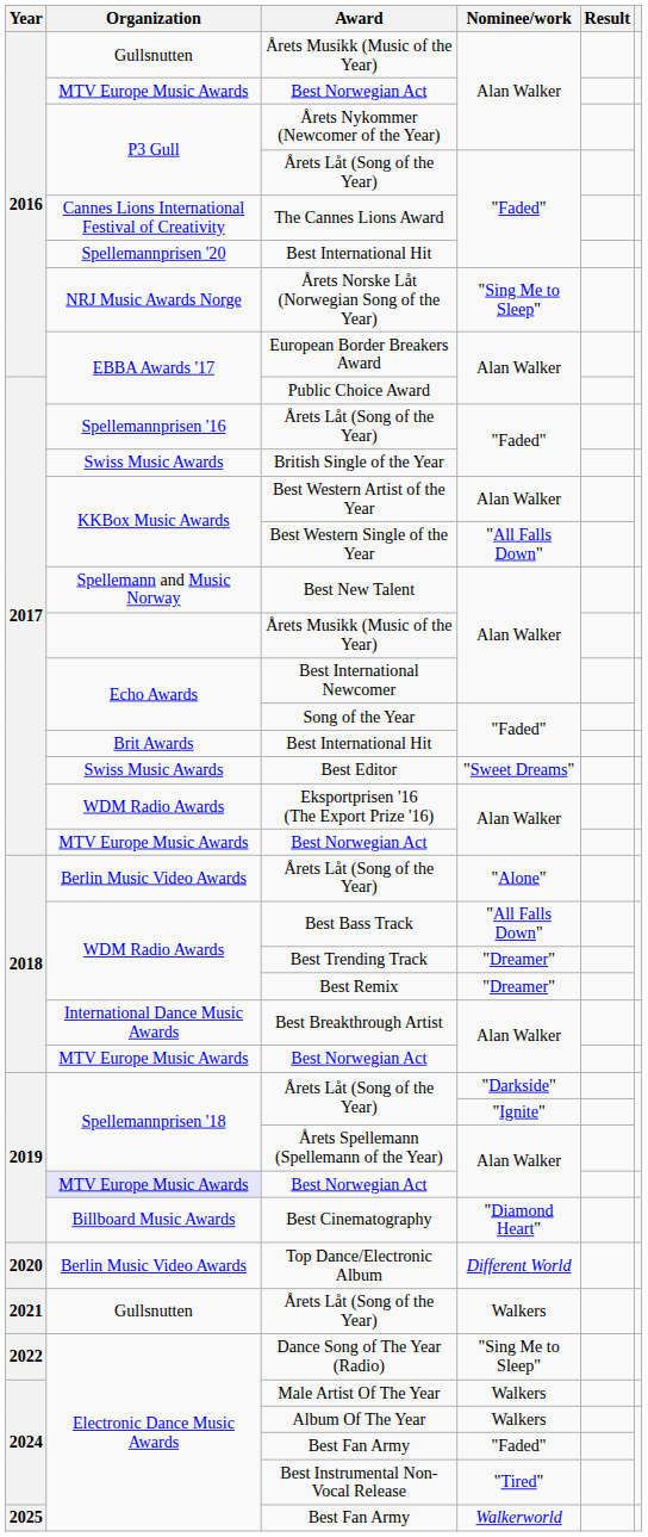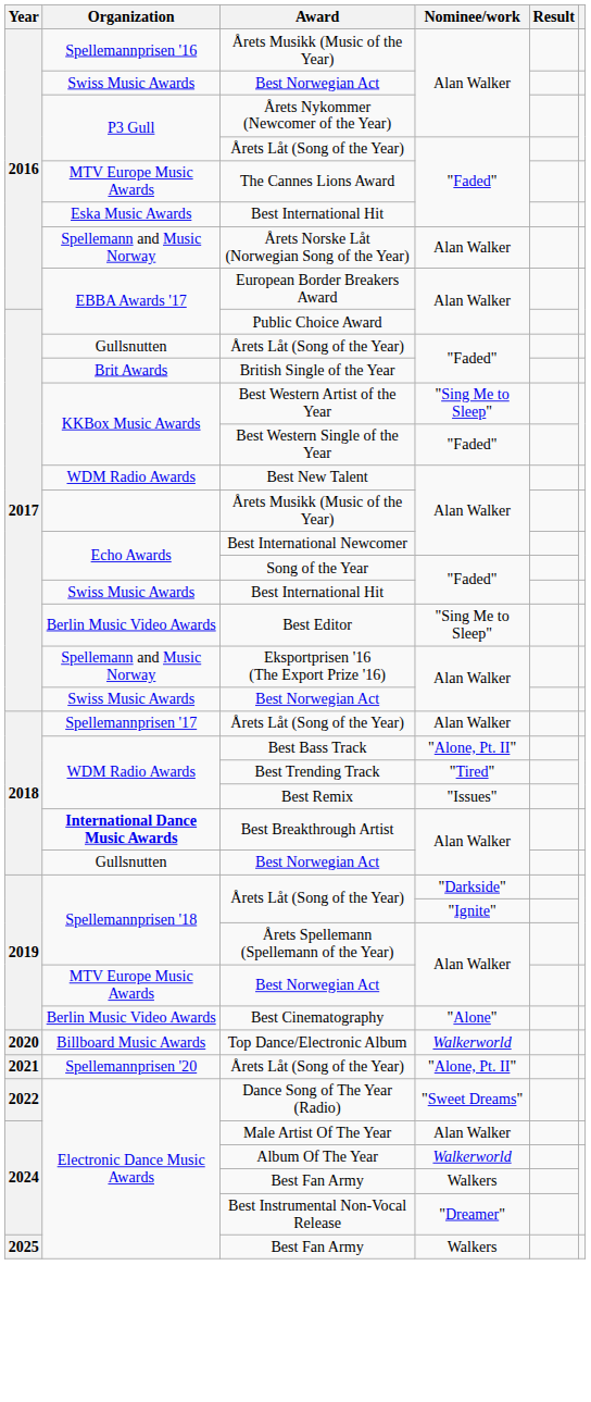 <table class="wikitable plainrowheaders" style="text-align:center;">
 <tr>
 <th>Year</th>
 <th>Organization</th>
 <th>Award</th>
 <th>Nominee/work</th>
 <th>Result</th>
 <th></th>
 </tr>
 <tr>
 <th scope="row" rowspan="8">2016</th>
-<td>Gullsnutten</td>
+<td><a href='#'>Spellemannprisen '16</a></td>
 <td>Årets Musikk (Music of the Year)</td>
 <td rowspan="3">Alan Walker</td>
 <td></td>
 <td></td>
 </tr>
 <tr>
-<td><a href='#'>MTV Europe Music Awards</a></td>
+<td><a href='#'>Swiss Music Awards</a></td>
 <td><a href='#'>Best Norwegian Act</a></td>
 <td></td>
 <td></td>
 </tr>
 <tr>
 <td rowspan="2"><a href='#'>P3 Gull</a></td>
 <td>Årets Nykommer <br>(Newcomer of the Year)</td>
 <td></td>
 <td rowspan="2"></td>
 </tr>
 <tr>
 <td>Årets Låt (Song of the Year)</td>
 <td rowspan="3">"<a href='#'>Faded</a>"</td>
 <td></td>
 </tr>
 <tr>
-<td><a href='#'>Cannes Lions International Festival of Creativity</a></td>
+<td><a href='#'>MTV Europe Music Awards</a></td>
 <td>The Cannes Lions Award</td>
 <td></td>
 <td></td>
 </tr>
 <tr>
-<td><a href='#'>Spellemannprisen '20</a></td>
+<td><a href='#'>Eska Music Awards</a></td>
 <td>Best International Hit</td>
 <td></td>
 <td></td>
 </tr>
 <tr>
-<td><a href='#'>NRJ Music Awards Norge</a></td>
+<td><a href='#'>Spellemann</a> and <a href='#'>Music Norway</a></td>
 <td>Årets Norske Låt <br>(Norwegian Song of the Year)</td>
-<td>"<a href='#'>Sing Me to Sleep</a>"</td>
+<td>Alan Walker</td>
 <td></td>
 <td></td>
 </tr>
 <tr>
 <td rowspan="2"><a href='#'>EBBA Awards '17</a> <br></td>
 <td>European Border Breakers Award </td>
 <td rowspan="2">Alan Walker</td>
 <td></td>
 <td rowspan="2"></td>
 </tr>
 <tr>
 <th scope="row" rowspan="13">2017</th>
 <td>Public Choice Award </td>
 <td></td>
 </tr>
 <tr>
-<td><a href='#'>Spellemannprisen '16</a></td>
+<td>Gullsnutten</td>
 <td>Årets Låt (Song of the Year)</td>
 <td rowspan="2">"Faded"</td>
 <td></td>
 <td></td>
 </tr>
 <tr>
-<td><a href='#'>Swiss Music Awards</a></td>
+<td><a href='#'>Brit Awards</a></td>
 <td>British Single of the Year</td>
 <td></td>
 <td></td>
 </tr>
 <tr>
 <td rowspan="2"><a href='#'>KKBox Music Awards</a></td>
 <td>Best Western Artist of the Year</td>
-<td>Alan Walker</td>
+<td>"<a href='#'>Sing Me to Sleep</a>"</td>
 <td></td>
 <td rowspan="2"></td>
 </tr>
 <tr>
 <td>Best Western Single of the Year</td>
-<td>"<a href='#'>All Falls Down</a>"<br></td>
+<td>"Faded"</td>
 <td></td>
 </tr>
 <tr>
-<td><a href='#'>Spellemann</a> and <a href='#'>Music Norway</a></td>
+<td><a href='#'>WDM Radio Awards</a></td>
 <td>Best New Talent</td>
 <td rowspan="3">Alan Walker</td>
 <td></td>
 <td></td>
 </tr>
 <tr>
 <td></td>
 <td>Årets Musikk (Music of the Year)</td>
 <td></td>
 <td></td>
 </tr>
 <tr>
 <td rowspan="2"><a href='#'>Echo Awards</a></td>
 <td>Best International Newcomer</td>
 <td></td>
 <td rowspan="2"></td>
 </tr>
 <tr>
 <td>Song of the Year</td>
 <td rowspan="2">"Faded"</td>
 <td></td>
 </tr>
 <tr>
-<td><a href='#'>Brit Awards</a></td>
+<td><a href='#'>Swiss Music Awards</a></td>
 <td>Best International Hit</td>
 <td></td>
 <td></td>
 </tr>
 <tr>
-<td><a href='#'>Swiss Music Awards</a></td>
+<td><a href='#'>Berlin Music Video Awards</a></td>
 <td>Best Editor</td>
-<td>"<a href='#'>Sweet Dreams</a>" <br></td>
+<td>"Sing Me to Sleep"<br></td>
 <td></td>
 <td></td>
 </tr>
 <tr>
-<td><a href='#'>WDM Radio Awards</a></td>
+<td><a href='#'>Spellemann</a> and <a href='#'>Music Norway</a></td>
 <td>Eksportprisen '16 <br>(The Export Prize '16)</td>
 <td rowspan="2">Alan Walker</td>
 <td></td>
 <td></td>
 </tr>
 <tr>
-<td><a href='#'>MTV Europe Music Awards</a></td>
+<td><a href='#'>Swiss Music Awards</a></td>
 <td><a href='#'>Best Norwegian Act</a></td>
 <td></td>
 <td></td>
 </tr>
 <tr>
 <th scope="row" rowspan="6">2018</th>
-<td><a href='#'>Berlin Music Video Awards</a></td>
+<td><a href='#'>Spellemannprisen '17</a></td>
 <td>Årets Låt (Song of the Year)</td>
-<td>"<a href='#'>Alone</a>"</td>
+<td>Alan Walker</td>
 <td></td>
 <td></td>
 </tr>
 <tr>
 <td rowspan="3"><a href='#'>WDM Radio Awards</a></td>
 <td>Best Bass Track</td>
-<td>"<a href='#'>All Falls Down</a>"<br></td>
+<td>"<a href='#'>Alone, Pt. II</a>" <br></td>
 <td></td>
 <td rowspan="3"></td>
 </tr>
 <tr>
 <td>Best Trending Track</td>
-<td>"<a href='#'>Dreamer</a>"</td>
+<td>"<a href='#'>Tired</a>"</td>
 <td></td>
 </tr>
 <tr>
 <td>Best Remix</td>
-<td>"<a href='#'>Dreamer</a>"</td>
+<td>"Issues"</td>
 <td></td>
 </tr>
 <tr>
-<td><a href='#'>International Dance Music Awards</a></td>
+<td><strong><a href='#'>International Dance Music Awards</a></strong></td>
 <td>Best Breakthrough Artist</td>
 <td rowspan="2">Alan Walker</td>
 <td></td>
 <td></td>
 </tr>
 <tr>
-<td><a href='#'>MTV Europe Music Awards</a></td>
+<td>Gullsnutten</td>
 <td><a href='#'>Best Norwegian Act</a></td>
 <td></td>
 <td></td>
 </tr>
 <tr>
 <th scope="row" rowspan="5">2019</th>
 <td rowspan="3"><a href='#'>Spellemannprisen '18</a></td>
 <td rowspan="2">Årets Låt (Song of the Year)</td>
 <td>"<a href='#'>Darkside</a>" <br></td>
 <td></td>
 <td rowspan="3"></td>
 </tr>
 <tr>
 <td>"<a href='#'>Ignite</a>" <br></td>
 <td></td>
 </tr>
 <tr>
 <td>Årets Spellemann (Spellemann of the Year)</td>
 <td rowspan="2">Alan Walker</td>
 <td></td>
 </tr>
 <tr>
-<td style="background: lavender;"><a href='#'>MTV Europe Music Awards</a></td>
+<td><a href='#'>MTV Europe Music Awards</a></td>
 <td><a href='#'>Best Norwegian Act</a></td>
 <td></td>
 <td></td>
 </tr>
 <tr>
-<td><a href='#'>Billboard Music Awards</a></td>
+<td><a href='#'>Berlin Music Video Awards</a></td>
 <td>Best Cinematography</td>
-<td>"<a href='#'>Diamond Heart</a>"<br></td>
+<td>"<a href='#'>Alone</a>"</td>
 <td></td>
 <td></td>
 </tr>
 <tr>
 <th scope="row">2020</th>
-<td><a href='#'>Berlin Music Video Awards</a></td>
+<td><a href='#'>Billboard Music Awards</a></td>
 <td>Top Dance/Electronic Album</td>
-<td><em><a href='#'>Different World</a></em></td>
+<td><em><a href='#'>Walkerworld</a></em></td>
 <td></td>
 <td></td>
 </tr>
 <tr>
 <th scope="row">2021</th>
-<td>Gullsnutten</td>
+<td><a href='#'>Spellemannprisen '20</a></td>
 <td>Årets Låt (Song of the Year)</td>
-<td>Walkers</td>
+<td>"<a href='#'>Alone, Pt. II</a>" <br></td>
 <td></td>
 <td></td>
 </tr>
 <tr>
 <th scope="row">2022</th>
 <td rowspan="6"><a href='#'>Electronic Dance Music Awards</a></td>
 <td>Dance Song of The Year (Radio)</td>
-<td>"Sing Me to Sleep"<br></td>
+<td>"<a href='#'>Sweet Dreams</a>" <br></td>
 <td></td>
 <td></td>
 </tr>
 <tr>
 <th scope="row" rowspan="4">2024</th>
 <td>Male Artist Of The Year</td>
-<td>Walkers</td>
+<td>Alan Walker</td>
 <td></td>
 <td></td>
 </tr>
 <tr>
 <td>Album Of The Year</td>
-<td>Walkers</td>
+<td><em><a href='#'>Walkerworld</a></em></td>
 <td></td>
 <td rowspan="3"></td>
 </tr>
 <tr>
 <td>Best Fan Army</td>
-<td>"Faded"</td>
+<td>Walkers</td>
 <td></td>
 </tr>
 <tr>
 <td>Best Instrumental Non-Vocal Release</td>
-<td>"<a href='#'>Tired</a>"</td>
+<td>"<a href='#'>Dreamer</a>"</td>
 <td></td>
 </tr>
 <tr>
 <th scope="row">2025</th>
 <td>Best Fan Army</td>
-<td><em><a href='#'>Walkerworld</a></em></td>
+<td>Walkers</td>
 <td></td>
 <td></td>
 </tr>
 </table>
